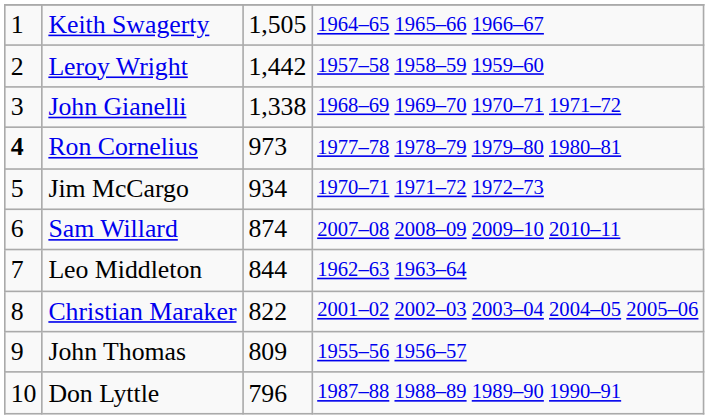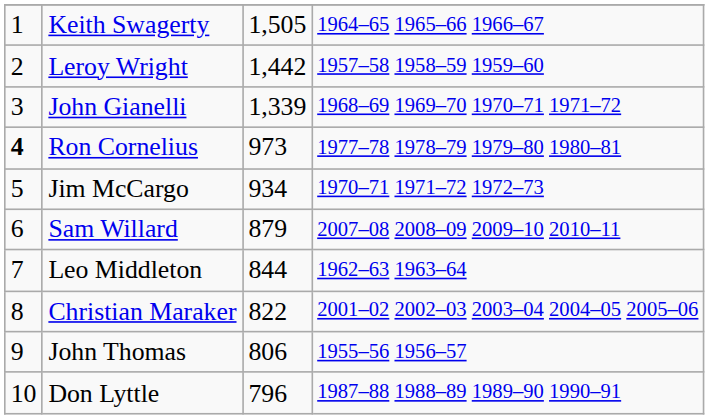 <table class="wikitable">
 <tr>
 </tr>
 <tr>
 <td>1</td>
 <td><a href='#'>Keith Swagerty</a></td>
 <td>1,505</td>
 <td style="font-size:80%;"><a href='#'>1964–65</a> <a href='#'>1965–66</a> <a href='#'>1966–67</a></td>
 </tr>
 <tr>
 <td>2</td>
 <td><a href='#'>Leroy Wright</a></td>
 <td>1,442</td>
 <td style="font-size:80%;"><a href='#'>1957–58</a> <a href='#'>1958–59</a> <a href='#'>1959–60</a></td>
 </tr>
 <tr>
 <td>3</td>
 <td><a href='#'>John Gianelli</a></td>
-<td>1,338</td>
+<td>1,339</td>
 <td style="font-size:80%;"><a href='#'>1968–69</a> <a href='#'>1969–70</a> <a href='#'>1970–71</a> <a href='#'>1971–72</a></td>
 </tr>
 <tr>
 <td><strong>4</strong></td>
 <td><a href='#'>Ron Cornelius</a></td>
 <td>973</td>
 <td style="font-size:80%;"><a href='#'>1977–78</a> <a href='#'>1978–79</a> <a href='#'>1979–80</a> <a href='#'>1980–81</a></td>
 </tr>
 <tr>
 <td>5</td>
 <td>Jim McCargo</td>
 <td>934</td>
 <td style="font-size:80%;"><a href='#'>1970–71</a> <a href='#'>1971–72</a> <a href='#'>1972–73</a></td>
 </tr>
 <tr>
 <td>6</td>
 <td><a href='#'>Sam Willard</a></td>
-<td>874</td>
+<td>879</td>
 <td style="font-size:80%;"><a href='#'>2007–08</a> <a href='#'>2008–09</a> <a href='#'>2009–10</a> <a href='#'>2010–11</a></td>
 </tr>
 <tr>
 <td>7</td>
 <td>Leo Middleton</td>
 <td>844</td>
 <td style="font-size:80%;"><a href='#'>1962–63</a> <a href='#'>1963–64</a></td>
 </tr>
 <tr>
 <td>8</td>
 <td><a href='#'>Christian Maraker</a></td>
 <td>822</td>
 <td style="font-size:80%;"><a href='#'>2001–02</a> <a href='#'>2002–03</a> <a href='#'>2003–04</a> <a href='#'>2004–05</a> <a href='#'>2005–06</a></td>
 </tr>
 <tr>
 <td>9</td>
 <td>John Thomas</td>
-<td>809</td>
+<td>806</td>
 <td style="font-size:80%;"><a href='#'>1955–56</a> <a href='#'>1956–57</a></td>
 </tr>
 <tr>
 <td>10</td>
 <td>Don Lyttle</td>
 <td>796</td>
 <td style="font-size:80%;"><a href='#'>1987–88</a> <a href='#'>1988–89</a> <a href='#'>1989–90</a> <a href='#'>1990–91</a></td>
 </tr>
 </table>
